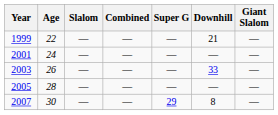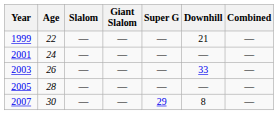 <table class=wikitable style="text-align:center">
 <tr>
 <th>  Year  </th>
 <th> Age </th>
 <th> Slalom </th>
-<th>Combined</th>
+<th> Giant <br> Slalom </th>
 <th>Super G</th>
 <th>Downhill</th>
-<th> Giant <br> Slalom </th>
+<th>Combined</th>
 </tr>
 <tr>
 <td><a href='#'>1999</a></td>
 <td><em>22</em></td>
 <td>—</td>
 <td>—</td>
 <td>—</td>
 <td>21</td>
 <td>—</td>
 </tr>
 <tr>
 <td><a href='#'>2001</a></td>
 <td><em>24</em></td>
 <td>—</td>
 <td>—</td>
 <td>—</td>
 <td>—</td>
 <td>—</td>
 </tr>
 <tr>
 <td><a href='#'>2003</a></td>
 <td><em>26</em></td>
 <td>—</td>
 <td>—</td>
 <td>—</td>
 <td><a href='#'>33</a></td>
 <td>—</td>
 </tr>
 <tr>
 <td><a href='#'>2005</a></td>
 <td><em>28</em></td>
 <td>—</td>
 <td>—</td>
 <td>—</td>
 <td>—</td>
 <td>—</td>
 </tr>
 <tr>
 <td><a href='#'>2007</a></td>
 <td><em>30</em></td>
 <td>—</td>
 <td>—</td>
 <td><a href='#'>29</a></td>
 <td>8</td>
 <td>—</td>
 </tr>
 </table>
